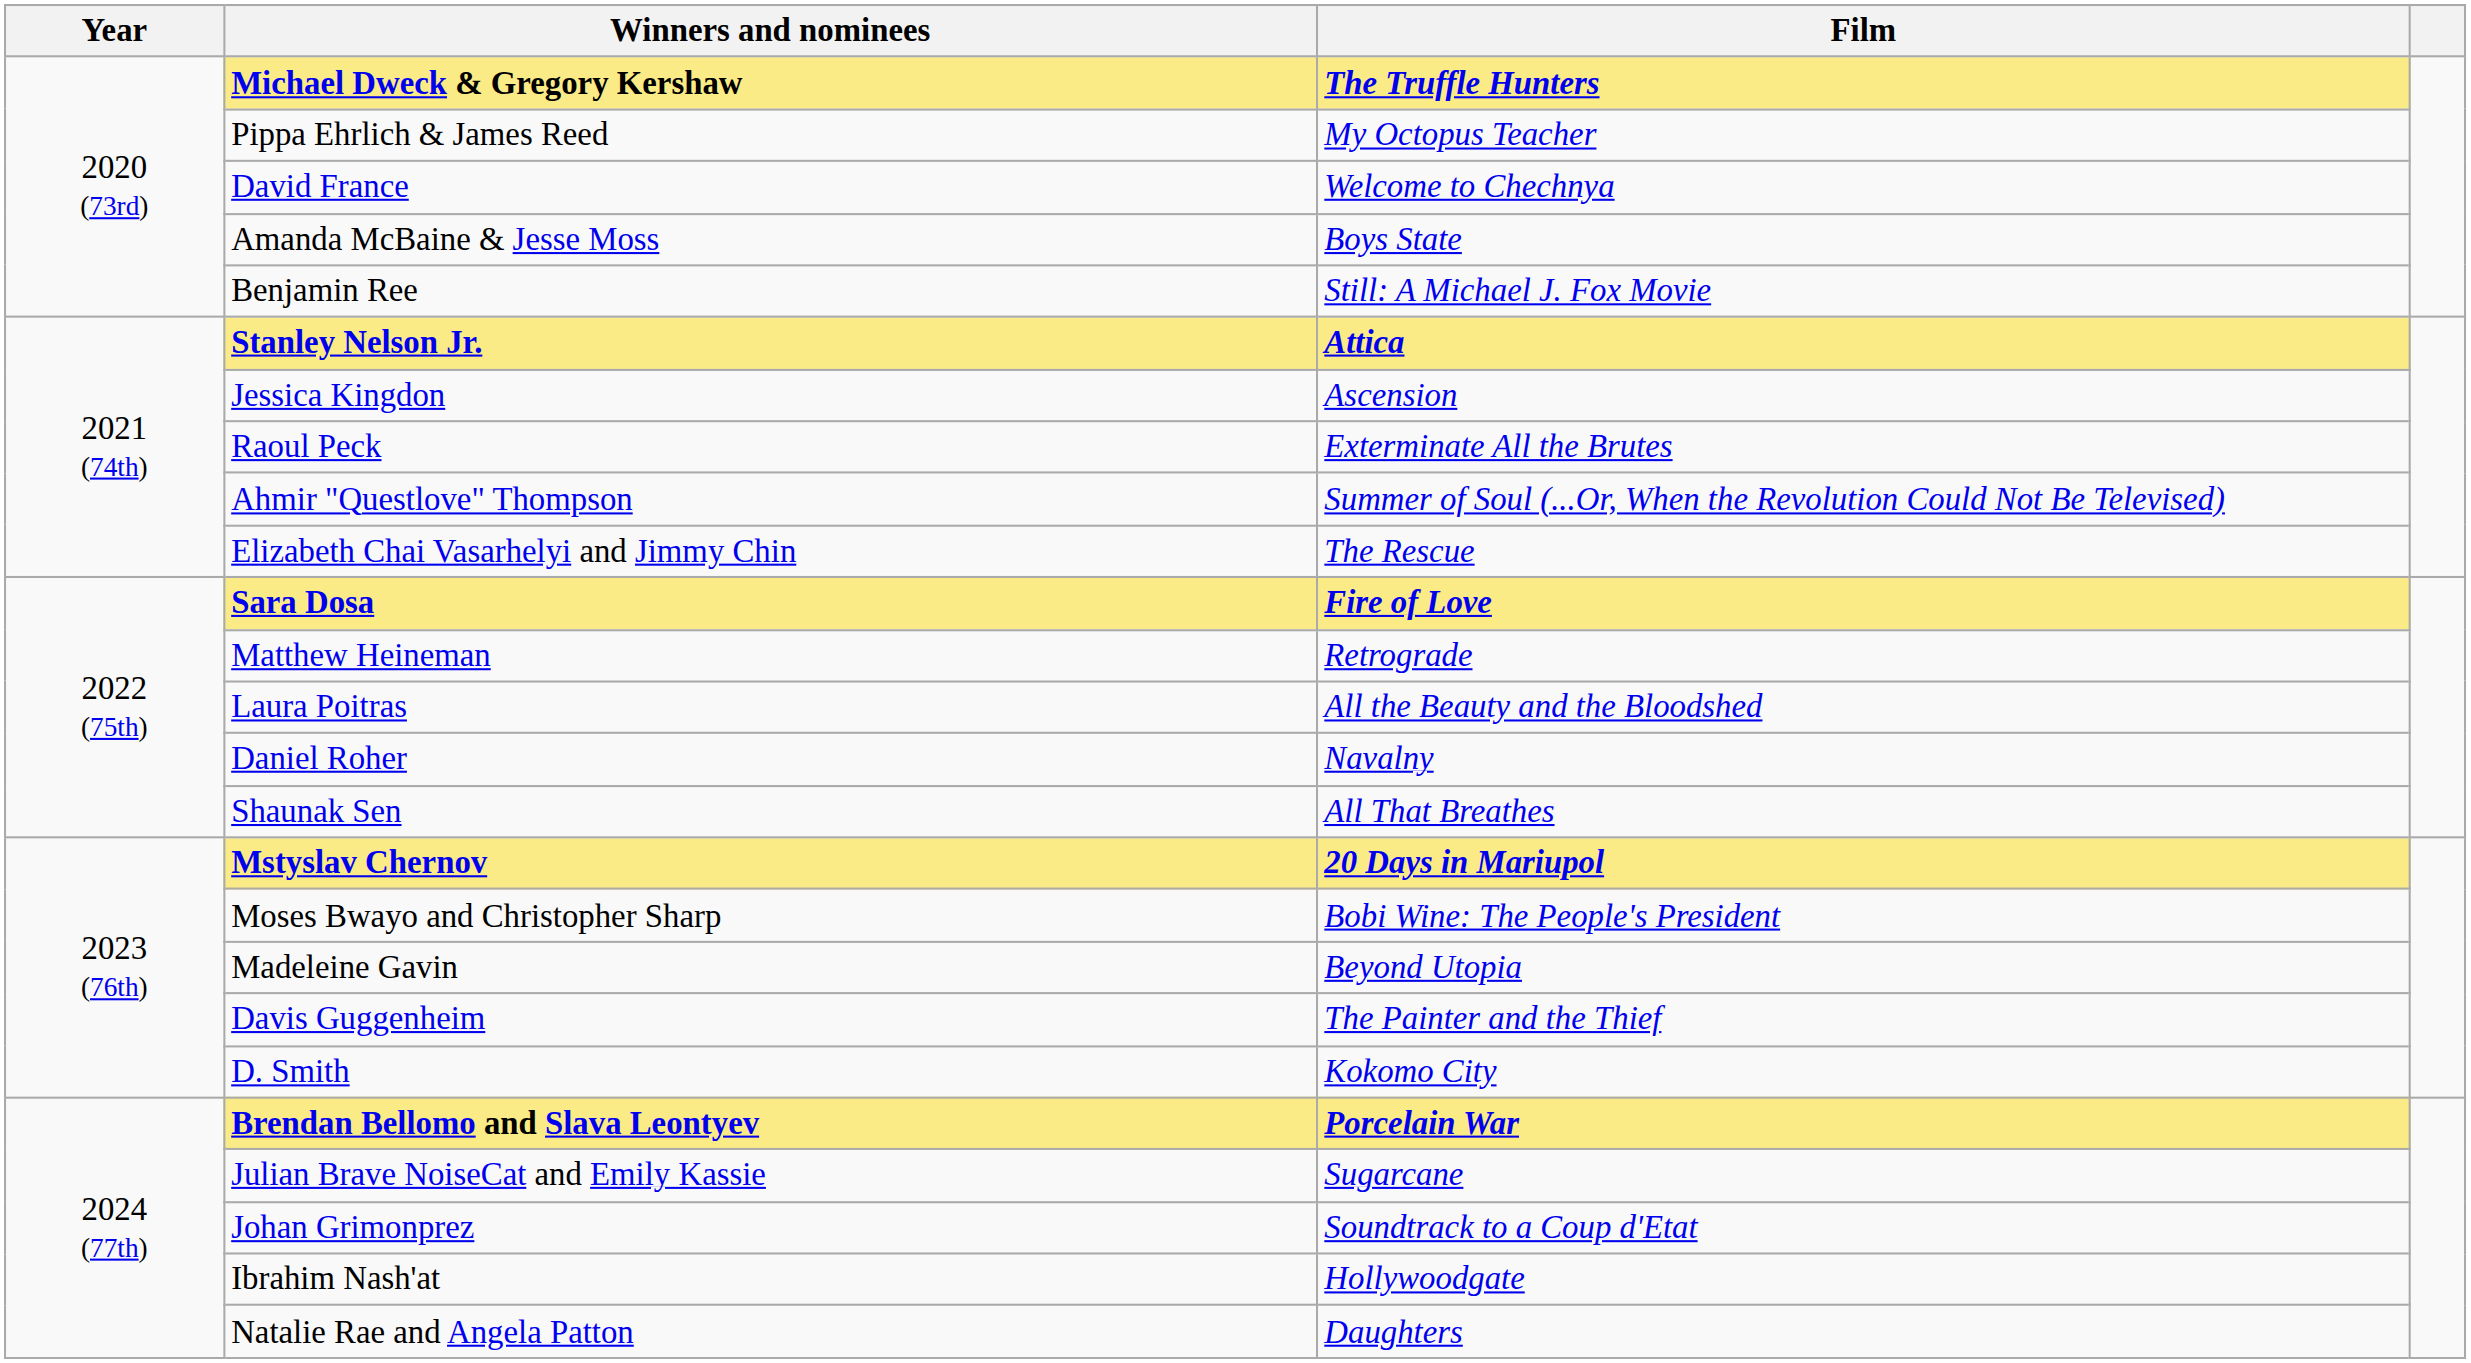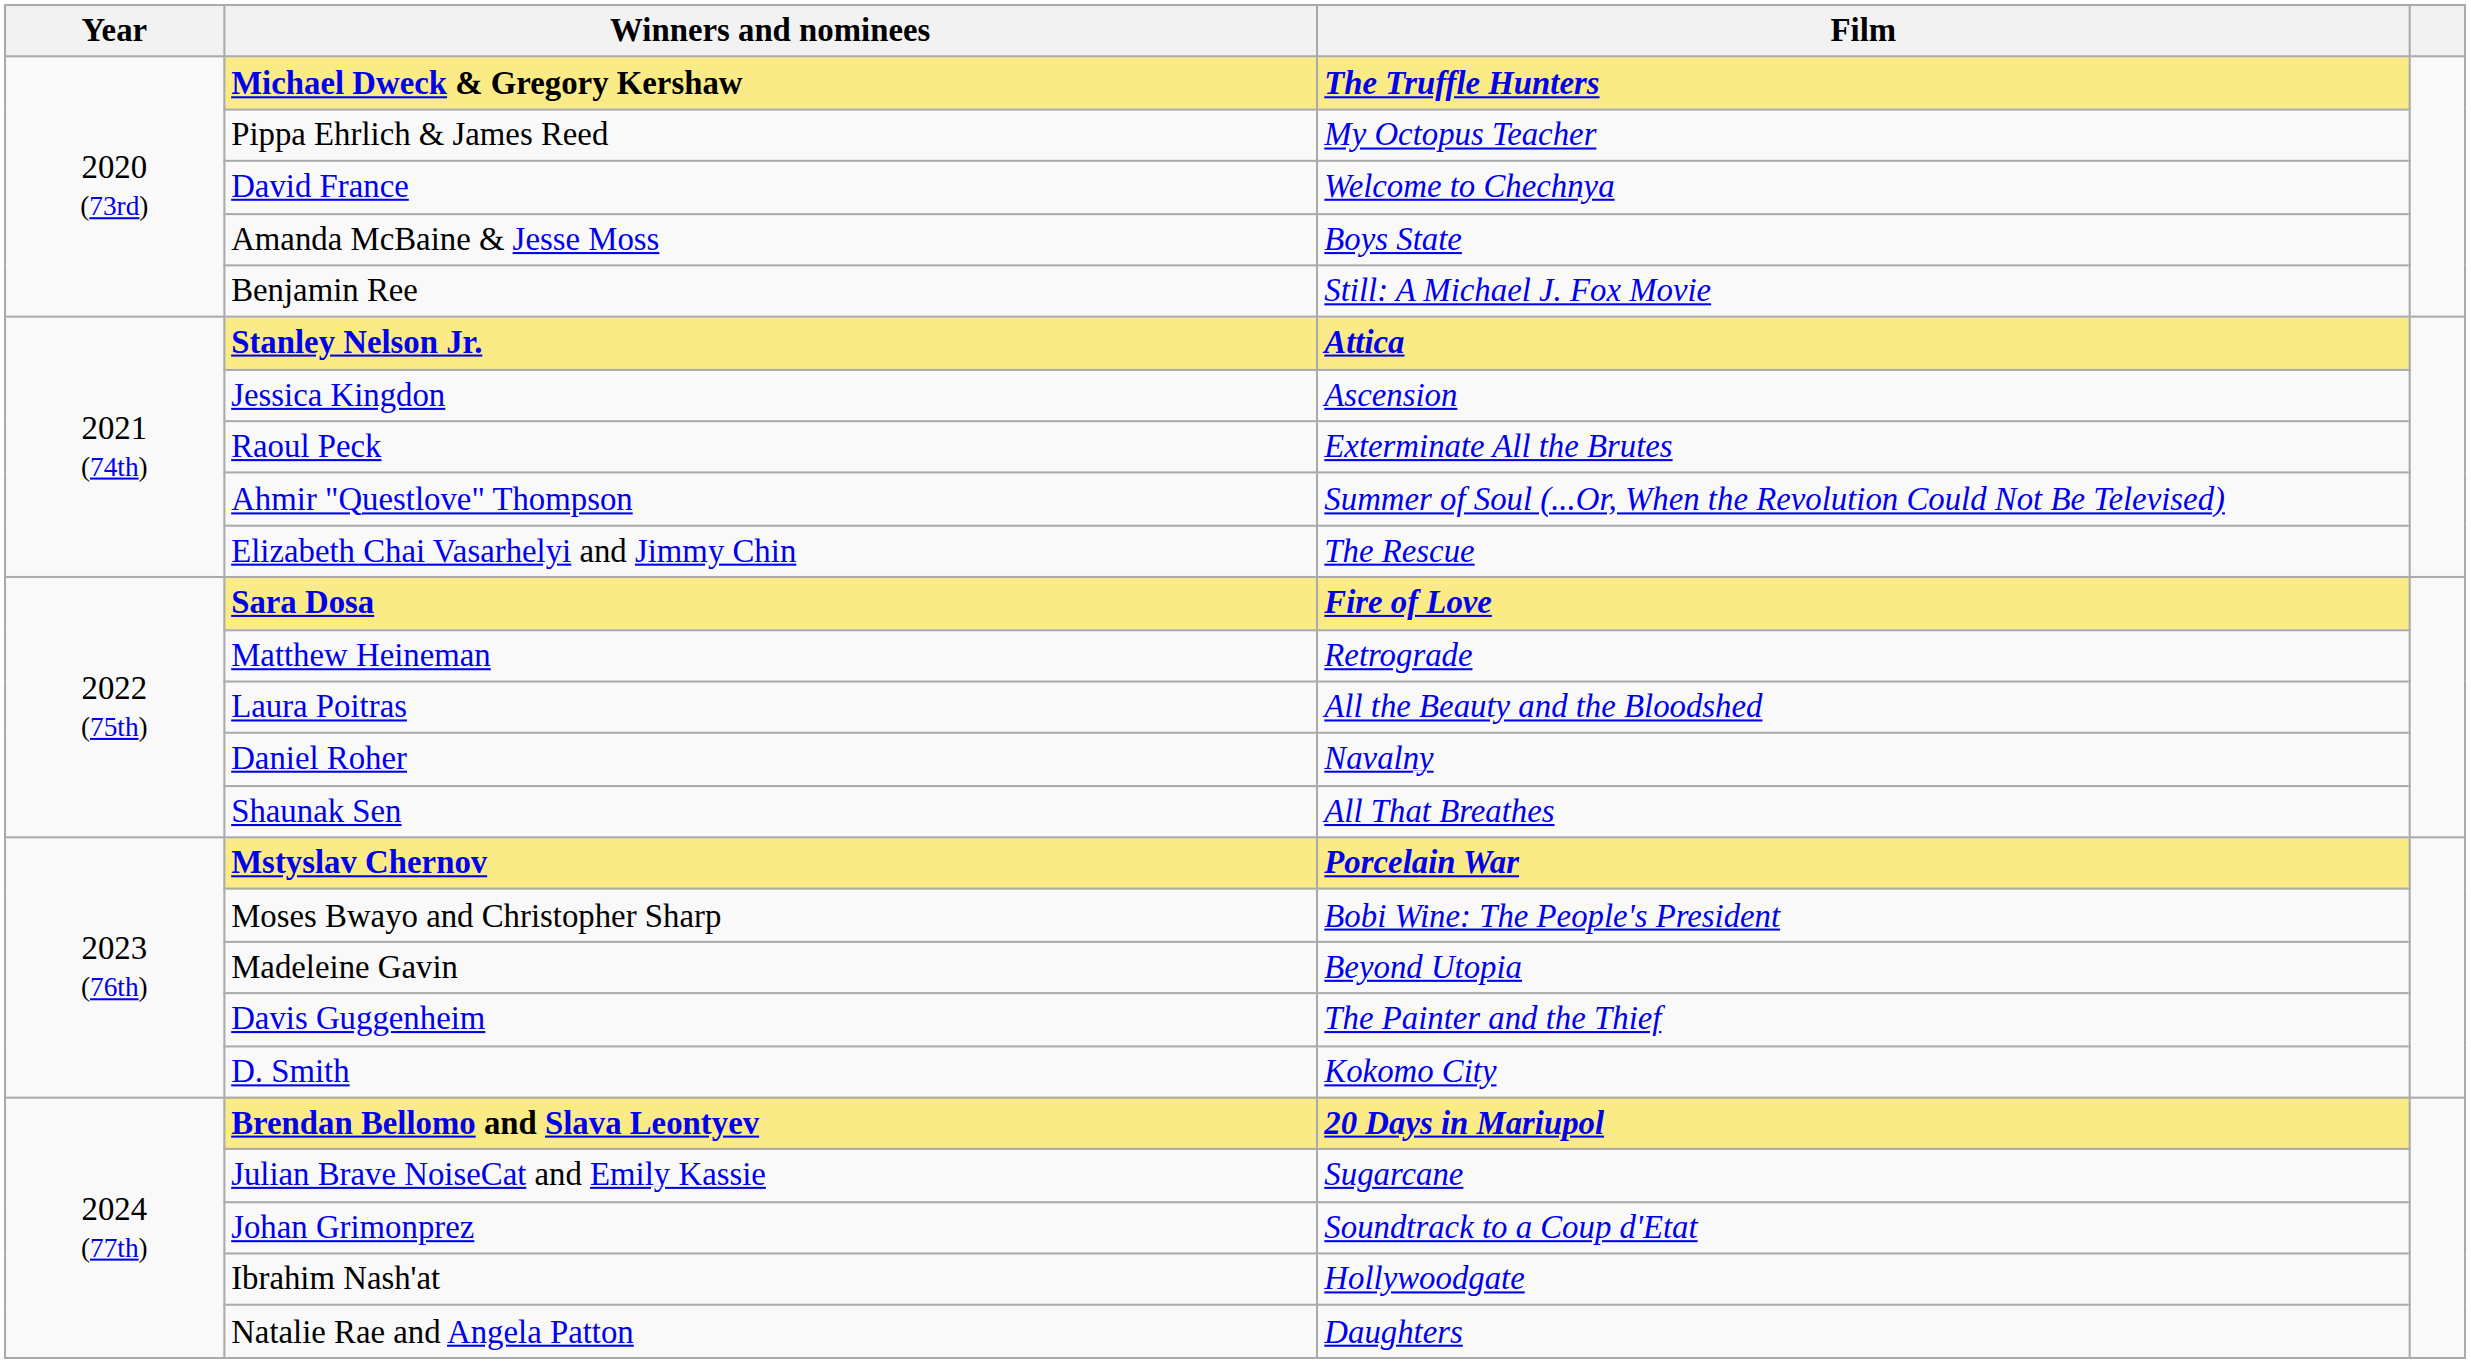 <table class="wikitable" width="95%" cellpadding="5">
 <tr>
 <th width="8%">Year</th>
 <th width="40%">Winners and nominees</th>
 <th width="40%">Film</th>
 <th width="2%"></th>
 </tr>
 <tr>
 <td rowspan="5" style="text-align:center;">2020<br><small>(<a href='#'>73rd</a>)</small></td>
 <td style="background:#FAEB86;"><strong><a href='#'>Michael Dweck</a> & Gregory Kershaw</strong></td>
 <td style="background:#FAEB86;"><strong><em><a href='#'>The Truffle Hunters</a></em></strong></td>
 <td rowspan="5" style="text-align:center;"></td>
 </tr>
 <tr>
 <td>Pippa Ehrlich & James Reed</td>
 <td><em><a href='#'>My Octopus Teacher</a></em></td>
 </tr>
 <tr>
 <td><a href='#'>David France</a></td>
 <td><em><a href='#'>Welcome to Chechnya</a></em></td>
 </tr>
 <tr>
 <td>Amanda McBaine & <a href='#'>Jesse Moss</a></td>
 <td><em><a href='#'>Boys State</a></em></td>
 </tr>
 <tr>
 <td>Benjamin Ree</td>
 <td><em><a href='#'>Still: A Michael J. Fox Movie</a></em></td>
 </tr>
 <tr>
 <td rowspan="5" style="text-align:center;">2021<br><small>(<a href='#'>74th</a>)</small></td>
 <td style="background:#FAEB86;"><strong><a href='#'>Stanley Nelson Jr.</a></strong></td>
 <td style="background:#FAEB86;"><strong><em><a href='#'>Attica</a></em></strong></td>
 <td rowspan="5" style="text-align:center;"></td>
 </tr>
 <tr>
 <td><a href='#'>Jessica Kingdon</a></td>
 <td><em><a href='#'>Ascension</a></em></td>
 </tr>
 <tr>
 <td><a href='#'>Raoul Peck</a></td>
 <td><em><a href='#'>Exterminate All the Brutes</a></em></td>
 </tr>
 <tr>
 <td><a href='#'>Ahmir "Questlove" Thompson</a></td>
 <td><em><a href='#'>Summer of Soul (...Or, When the Revolution Could Not Be Televised)</a></em></td>
 </tr>
 <tr>
 <td><a href='#'>Elizabeth Chai Vasarhelyi</a> and <a href='#'>Jimmy Chin</a></td>
 <td><em><a href='#'>The Rescue</a></em></td>
 </tr>
 <tr>
 <td rowspan="5" style="text-align:center;">2022<br><small>(<a href='#'>75th</a>)</small></td>
 <td style="background:#FAEB86;"><strong><a href='#'>Sara Dosa</a></strong></td>
 <td style="background:#FAEB86;"><strong><em><a href='#'>Fire of Love</a></em></strong></td>
 <td rowspan="5" style="text-align:center;"></td>
 </tr>
 <tr>
 <td><a href='#'>Matthew Heineman</a></td>
 <td><em><a href='#'>Retrograde</a></em></td>
 </tr>
 <tr>
 <td><a href='#'>Laura Poitras</a></td>
 <td><em><a href='#'>All the Beauty and the Bloodshed</a></em></td>
 </tr>
 <tr>
 <td><a href='#'>Daniel Roher</a></td>
 <td><em><a href='#'>Navalny</a></em></td>
 </tr>
 <tr>
 <td><a href='#'>Shaunak Sen</a></td>
 <td><em><a href='#'>All That Breathes</a></em></td>
 </tr>
 <tr>
 <td rowspan="5" style="text-align:center;">2023<br><small>(<a href='#'>76th</a>)</small></td>
 <td style="background:#FAEB86;"><strong><a href='#'>Mstyslav Chernov</a></strong></td>
-<td style="background:#FAEB86;"><strong><em><a href='#'>20 Days in Mariupol</a></em></strong></td>
+<td style="background:#FAEB86;"><strong><em><a href='#'>Porcelain War</a></em></strong></td>
 <td rowspan="5" style="text-align:center;"></td>
 </tr>
 <tr>
 <td>Moses Bwayo and Christopher Sharp</td>
 <td><em><a href='#'>Bobi Wine: The People's President</a></em></td>
 </tr>
 <tr>
 <td>Madeleine Gavin</td>
 <td><em><a href='#'>Beyond Utopia</a></em></td>
 </tr>
 <tr>
 <td><a href='#'>Davis Guggenheim</a></td>
 <td><em><a href='#'>The Painter and the Thief</a></em></td>
 </tr>
 <tr>
 <td><a href='#'>D. Smith</a></td>
 <td><em><a href='#'>Kokomo City</a></em></td>
 </tr>
 <tr>
 <td rowspan="5" style="text-align:center;">2024<br><small>(<a href='#'>77th</a>)</small></td>
 <td style="background:#FAEB86;"><strong><a href='#'>Brendan Bellomo</a> and <a href='#'>Slava Leontyev</a></strong></td>
-<td style="background:#FAEB86;"><strong><em><a href='#'>Porcelain War</a></em></strong></td>
+<td style="background:#FAEB86;"><strong><em><a href='#'>20 Days in Mariupol</a></em></strong></td>
 <td rowspan="5" style="text-align:center;"></td>
 </tr>
 <tr>
 <td><a href='#'>Julian Brave NoiseCat</a> and <a href='#'>Emily Kassie</a></td>
 <td><em><a href='#'>Sugarcane</a></em></td>
 </tr>
 <tr>
 <td><a href='#'>Johan Grimonprez</a></td>
 <td><em><a href='#'>Soundtrack to a Coup d'Etat</a></em></td>
 </tr>
 <tr>
 <td>Ibrahim Nash'at</td>
 <td><em><a href='#'>Hollywoodgate</a></em></td>
 </tr>
 <tr>
 <td>Natalie Rae and <a href='#'>Angela Patton</a></td>
 <td><em><a href='#'>Daughters</a></em></td>
 </tr>
 </table>
